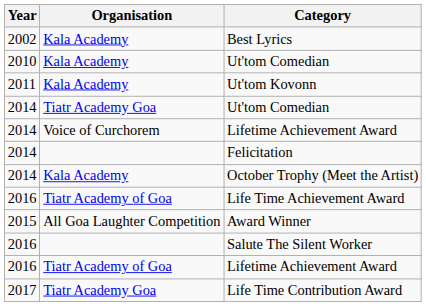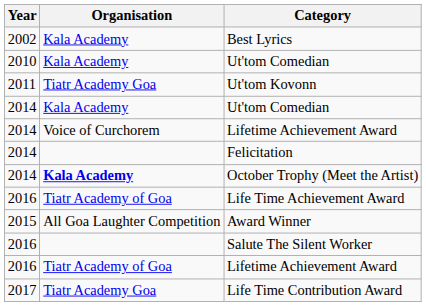 <table class="wikitable">
 <tr>
 <th>Year</th>
 <th>Organisation</th>
 <th>Category</th>
 </tr>
 <tr>
 <td>2002</td>
 <td><a href='#'>Kala Academy</a></td>
 <td>Best Lyrics</td>
 </tr>
 <tr>
 <td>2010</td>
 <td><a href='#'>Kala Academy</a></td>
 <td>Ut'tom Comedian</td>
 </tr>
 <tr>
 <td>2011</td>
-<td><a href='#'>Kala Academy</a></td>
+<td><a href='#'>Tiatr Academy Goa</a></td>
 <td>Ut'tom Kovonn</td>
 </tr>
 <tr>
 <td>2014</td>
-<td><a href='#'>Tiatr Academy Goa</a></td>
+<td><a href='#'>Kala Academy</a></td>
 <td>Ut'tom Comedian</td>
 </tr>
 <tr>
 <td>2014</td>
 <td>Voice of Curchorem</td>
 <td>Lifetime Achievement Award</td>
 </tr>
 <tr>
 <td>2014</td>
 <td></td>
 <td>Felicitation</td>
 </tr>
 <tr>
 <td>2014</td>
-<td><a href='#'>Kala Academy</a></td>
+<td><strong><a href='#'>Kala Academy</a></strong></td>
 <td>October Trophy (Meet the Artist)</td>
 </tr>
 <tr>
 <td>2016</td>
 <td><a href='#'>Tiatr Academy of Goa</a></td>
 <td>Life Time Achievement Award</td>
 </tr>
 <tr>
 <td>2015</td>
 <td>All Goa Laughter Competition</td>
 <td>Award Winner</td>
 </tr>
 <tr>
 <td>2016</td>
 <td></td>
 <td>Salute The Silent Worker</td>
 </tr>
 <tr>
 <td>2016</td>
 <td><a href='#'>Tiatr Academy of Goa</a></td>
 <td>Lifetime Achievement Award</td>
 </tr>
 <tr>
 <td>2017</td>
 <td><a href='#'>Tiatr Academy Goa</a></td>
 <td>Life Time Contribution Award</td>
 </tr>
 </table>
